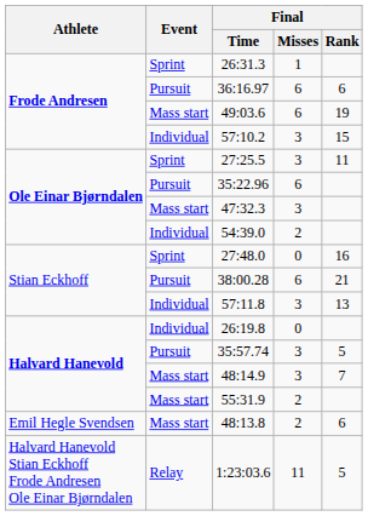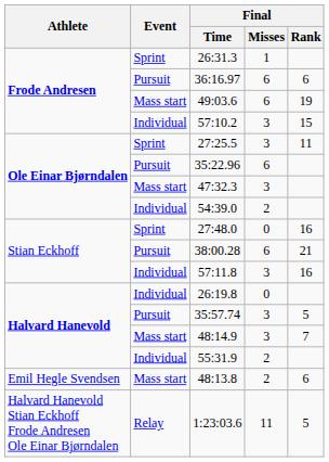 <table class="wikitable" style="font-size:90%">
 <tr>
 <th rowspan="2">Athlete</th>
 <th rowspan="2">Event</th>
 <th colspan="3">Final</th>
 </tr>
 <tr>
 <th>Time</th>
 <th>Misses</th>
 <th>Rank</th>
 </tr>
 <tr>
 <td rowspan=4><strong><a href='#'>Frode Andresen</a></strong></td>
 <td><a href='#'>Sprint</a></td>
 <td align="center">26:31.3</td>
 <td align="center">1</td>
 <td align="center"></td>
 </tr>
 <tr>
 <td><a href='#'>Pursuit</a></td>
 <td align="center">36:16.97</td>
 <td align="center">6</td>
 <td align="center">6</td>
 </tr>
 <tr>
 <td><a href='#'>Mass start</a></td>
 <td align="center">49:03.6</td>
 <td align="center">6</td>
 <td align="center">19</td>
 </tr>
 <tr>
 <td><a href='#'>Individual</a></td>
 <td align="center">57:10.2</td>
 <td align="center">3</td>
 <td align="center">15</td>
 </tr>
 <tr>
 <td rowspan=4><strong><a href='#'>Ole Einar Bjørndalen</a></strong></td>
 <td><a href='#'>Sprint</a></td>
 <td align="center">27:25.5</td>
 <td align="center">3</td>
 <td align="center">11</td>
 </tr>
 <tr>
 <td><a href='#'>Pursuit</a></td>
 <td align="center">35:22.96</td>
 <td align="center">6</td>
 <td align="center"></td>
 </tr>
 <tr>
 <td><a href='#'>Mass start</a></td>
 <td align="center">47:32.3</td>
 <td align="center">3</td>
 <td align="center"></td>
 </tr>
 <tr>
 <td><a href='#'>Individual</a></td>
 <td align="center">54:39.0</td>
 <td align="center">2</td>
 <td align="center"></td>
 </tr>
 <tr>
 <td rowspan=3><a href='#'>Stian Eckhoff</a></td>
 <td><a href='#'>Sprint</a></td>
 <td align="center">27:48.0</td>
 <td align="center">0</td>
 <td align="center">16</td>
 </tr>
 <tr>
 <td><a href='#'>Pursuit</a></td>
 <td align="center">38:00.28</td>
 <td align="center">6</td>
 <td align="center">21</td>
 </tr>
 <tr>
 <td><a href='#'>Individual</a></td>
 <td align="center">57:11.8</td>
 <td align="center">3</td>
-<td align="center">13</td>
+<td align="center">16</td>
 </tr>
 <tr>
 <td rowspan=4><strong><a href='#'>Halvard Hanevold</a></strong></td>
 <td><a href='#'>Individual</a></td>
 <td align="center">26:19.8</td>
 <td align="center">0</td>
 <td align="center"></td>
 </tr>
 <tr>
 <td><a href='#'>Pursuit</a></td>
 <td align="center">35:57.74</td>
 <td align="center">3</td>
 <td align="center">5</td>
 </tr>
 <tr>
 <td><a href='#'>Mass start</a></td>
 <td align="center">48:14.9</td>
 <td align="center">3</td>
 <td align="center">7</td>
 </tr>
 <tr>
-<td><a href='#'>Mass start</a></td>
+<td><a href='#'>Individual</a></td>
 <td align="center">55:31.9</td>
 <td align="center">2</td>
 <td align="center"></td>
 </tr>
 <tr>
 <td><a href='#'>Emil Hegle Svendsen</a></td>
 <td><a href='#'>Mass start</a></td>
 <td align="center">48:13.8</td>
 <td align="center">2</td>
 <td align="center">6</td>
 </tr>
 <tr>
 <td><a href='#'>Halvard Hanevold</a><br><a href='#'>Stian Eckhoff</a><br><a href='#'>Frode Andresen</a><br><a href='#'>Ole Einar Bjørndalen</a></td>
 <td><a href='#'>Relay</a></td>
 <td align="center">1:23:03.6</td>
 <td align="center">11</td>
 <td align="center">5</td>
 </tr>
 </table>
